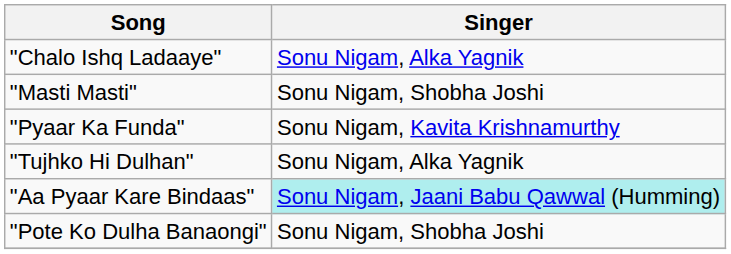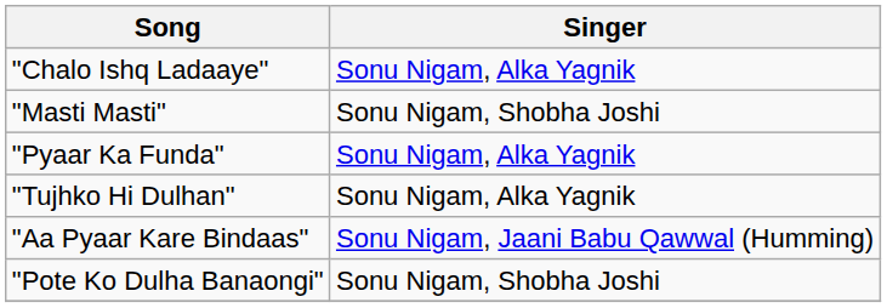 <table class="wikitable" style="font-size:95%;">
 <tr>
 <th>Song</th>
 <th>Singer</th>
 </tr>
 <tr>
 <td>"Chalo Ishq Ladaaye"</td>
 <td><a href='#'>Sonu Nigam</a>, <a href='#'>Alka Yagnik</a></td>
 </tr>
 <tr>
 <td>"Masti Masti"</td>
 <td>Sonu Nigam, Shobha Joshi</td>
 </tr>
 <tr>
 <td>"Pyaar Ka Funda"</td>
-<td>Sonu Nigam, <a href='#'>Kavita Krishnamurthy</a></td>
+<td><a href='#'>Sonu Nigam</a>, <a href='#'>Alka Yagnik</a></td>
 </tr>
 <tr>
 <td>"Tujhko Hi Dulhan"</td>
 <td>Sonu Nigam, Alka Yagnik</td>
 </tr>
 <tr>
 <td>"Aa Pyaar Kare Bindaas"</td>
-<td style="background: paleturquoise;"><a href='#'>Sonu Nigam</a>, <a href='#'>Jaani Babu Qawwal</a> (Humming)</td>
+<td><a href='#'>Sonu Nigam</a>, <a href='#'>Jaani Babu Qawwal</a> (Humming)</td>
 </tr>
 <tr>
 <td>"Pote Ko Dulha Banaongi"</td>
 <td>Sonu Nigam, Shobha Joshi</td>
 </tr>
 <tr>
 </tr>
 </table>
